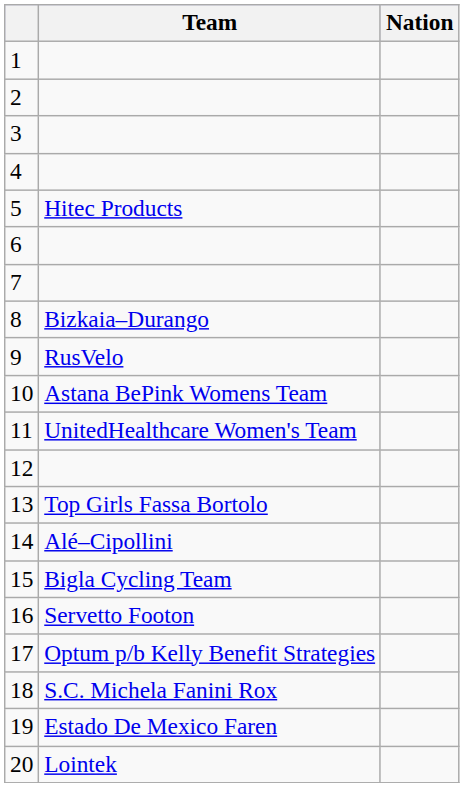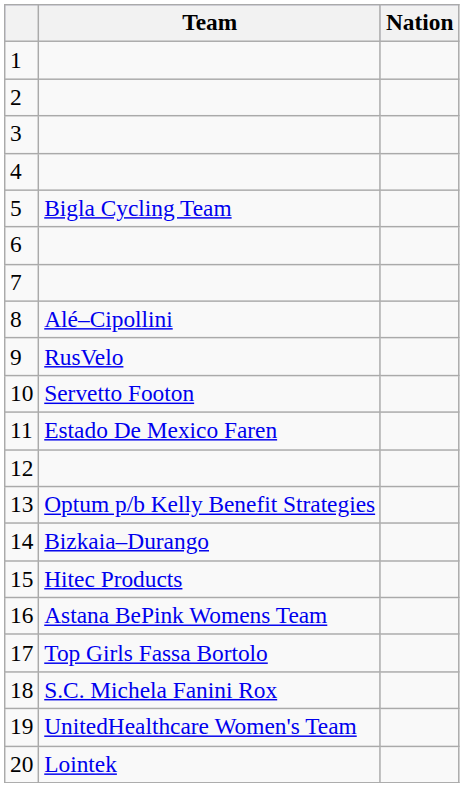 <table class="wikitable sortable">
 <tr style=background:#ccccff;>
 <th></th>
 <th>Team</th>
 <th>Nation</th>
 </tr>
 <tr>
 <td>1</td>
 <td></td>
 <td></td>
 </tr>
 <tr>
 <td>2</td>
 <td></td>
 <td></td>
 </tr>
 <tr>
 <td>3</td>
 <td></td>
 <td></td>
 </tr>
 <tr>
 <td>4</td>
 <td></td>
 <td></td>
 </tr>
 <tr>
 <td>5</td>
-<td><a href='#'>Hitec Products</a></td>
+<td><a href='#'>Bigla Cycling Team</a></td>
 <td></td>
 </tr>
 <tr>
 <td>6</td>
 <td></td>
 <td></td>
 </tr>
 <tr>
 <td>7</td>
 <td></td>
 <td></td>
 </tr>
 <tr>
 <td>8</td>
-<td><a href='#'>Bizkaia–Durango</a></td>
+<td><a href='#'>Alé–Cipollini</a></td>
 <td></td>
 </tr>
 <tr>
 <td>9</td>
 <td><a href='#'>RusVelo</a></td>
 <td></td>
 </tr>
 <tr>
 <td>10</td>
-<td><a href='#'>Astana BePink Womens Team</a></td>
+<td><a href='#'>Servetto Footon</a></td>
 <td></td>
 </tr>
 <tr>
 <td>11</td>
-<td><a href='#'>UnitedHealthcare Women's Team</a></td>
+<td><a href='#'>Estado De Mexico Faren</a></td>
 <td></td>
 </tr>
 <tr>
 <td>12</td>
 <td></td>
 <td></td>
 </tr>
 <tr>
 <td>13</td>
-<td><a href='#'>Top Girls Fassa Bortolo</a></td>
+<td><a href='#'>Optum p/b Kelly Benefit Strategies</a></td>
 <td></td>
 </tr>
 <tr>
 <td>14</td>
-<td><a href='#'>Alé–Cipollini</a></td>
+<td><a href='#'>Bizkaia–Durango</a></td>
 <td></td>
 </tr>
 <tr>
 <td>15</td>
-<td><a href='#'>Bigla Cycling Team</a></td>
+<td><a href='#'>Hitec Products</a></td>
 <td></td>
 </tr>
 <tr>
 <td>16</td>
-<td><a href='#'>Servetto Footon</a></td>
+<td><a href='#'>Astana BePink Womens Team</a></td>
 <td></td>
 </tr>
 <tr>
 <td>17</td>
-<td><a href='#'>Optum p/b Kelly Benefit Strategies</a></td>
+<td><a href='#'>Top Girls Fassa Bortolo</a></td>
 <td></td>
 </tr>
 <tr>
 <td>18</td>
 <td><a href='#'>S.C. Michela Fanini Rox</a></td>
 <td></td>
 </tr>
 <tr>
 <td>19</td>
-<td><a href='#'>Estado De Mexico Faren</a></td>
+<td><a href='#'>UnitedHealthcare Women's Team</a></td>
 <td></td>
 </tr>
 <tr>
 <td>20</td>
 <td><a href='#'>Lointek</a></td>
 <td></td>
 </tr>
 <tr>
 </tr>
 </table>
